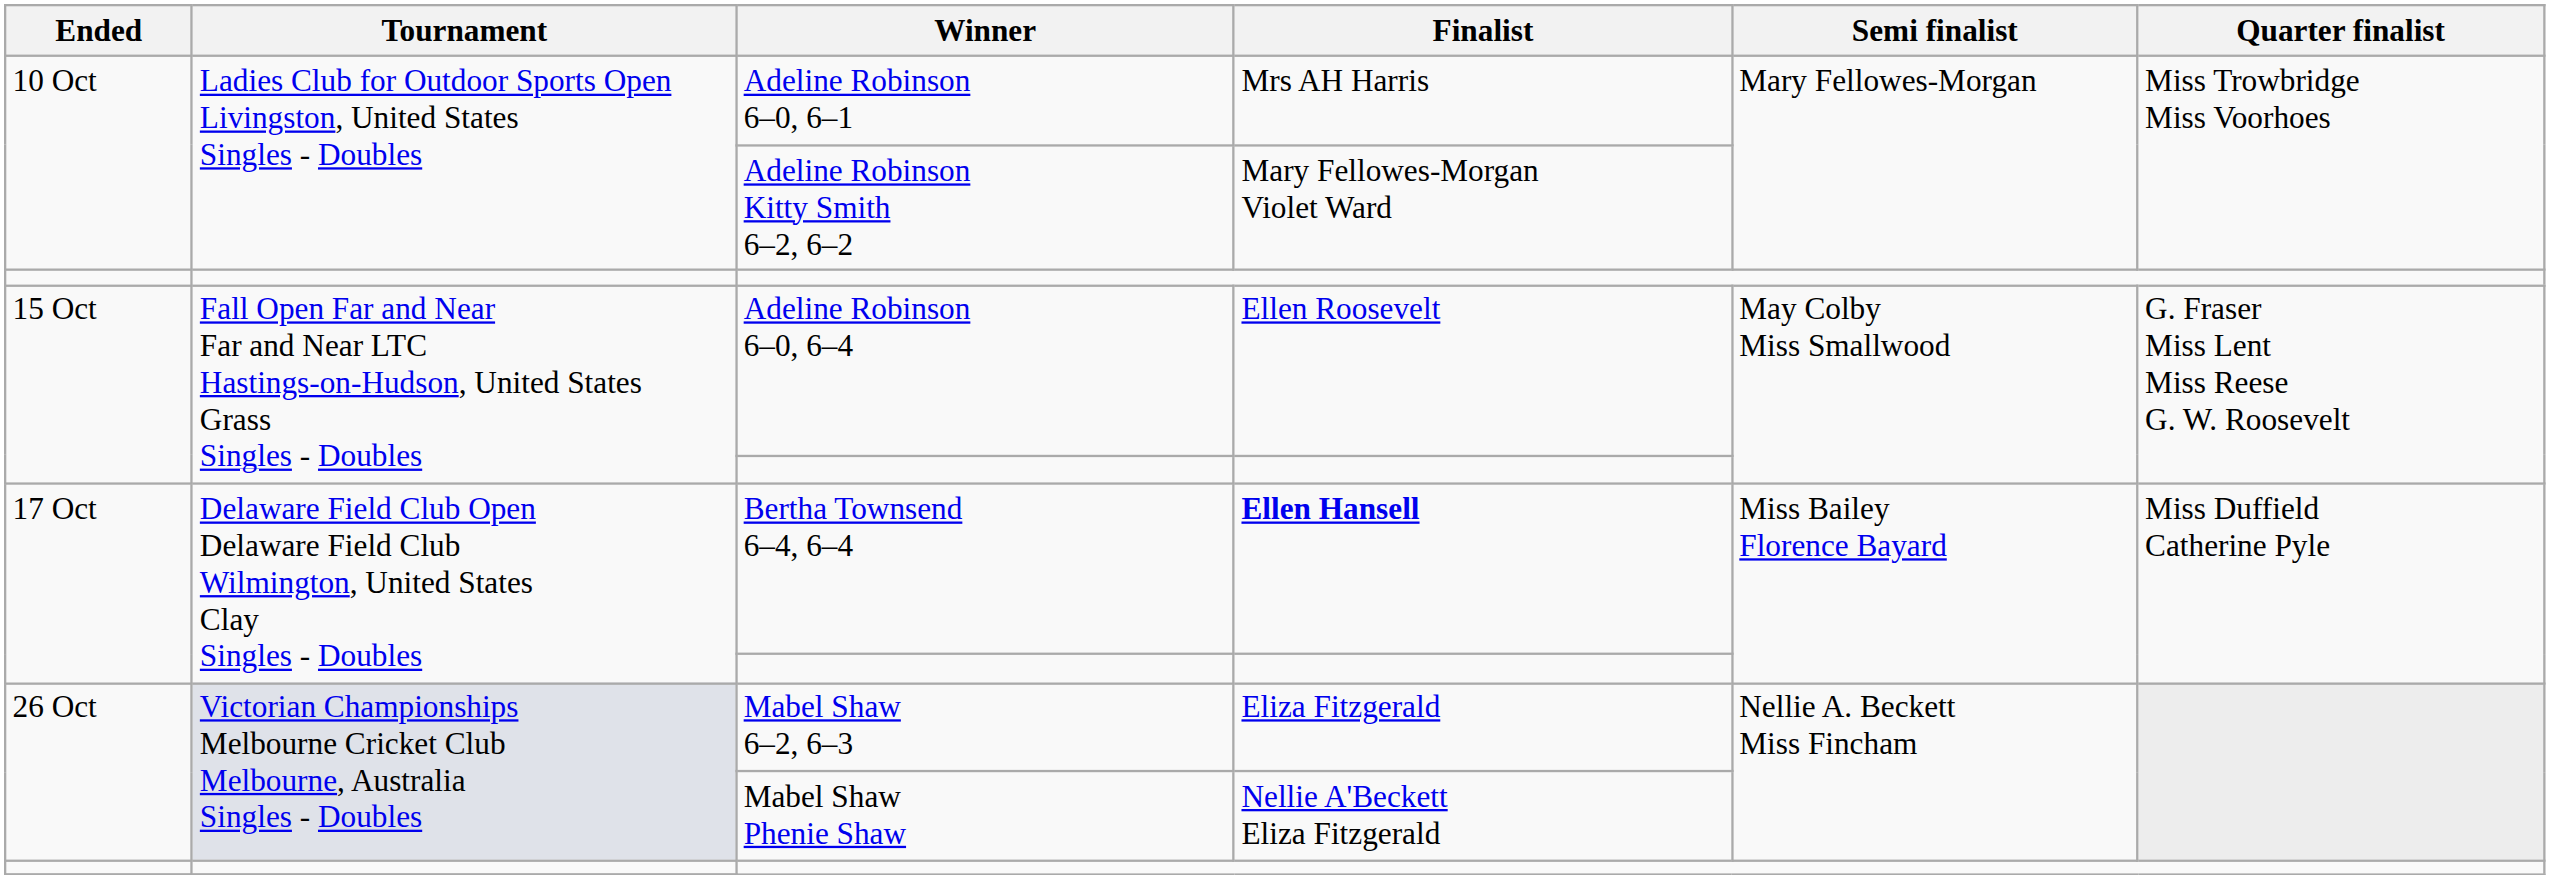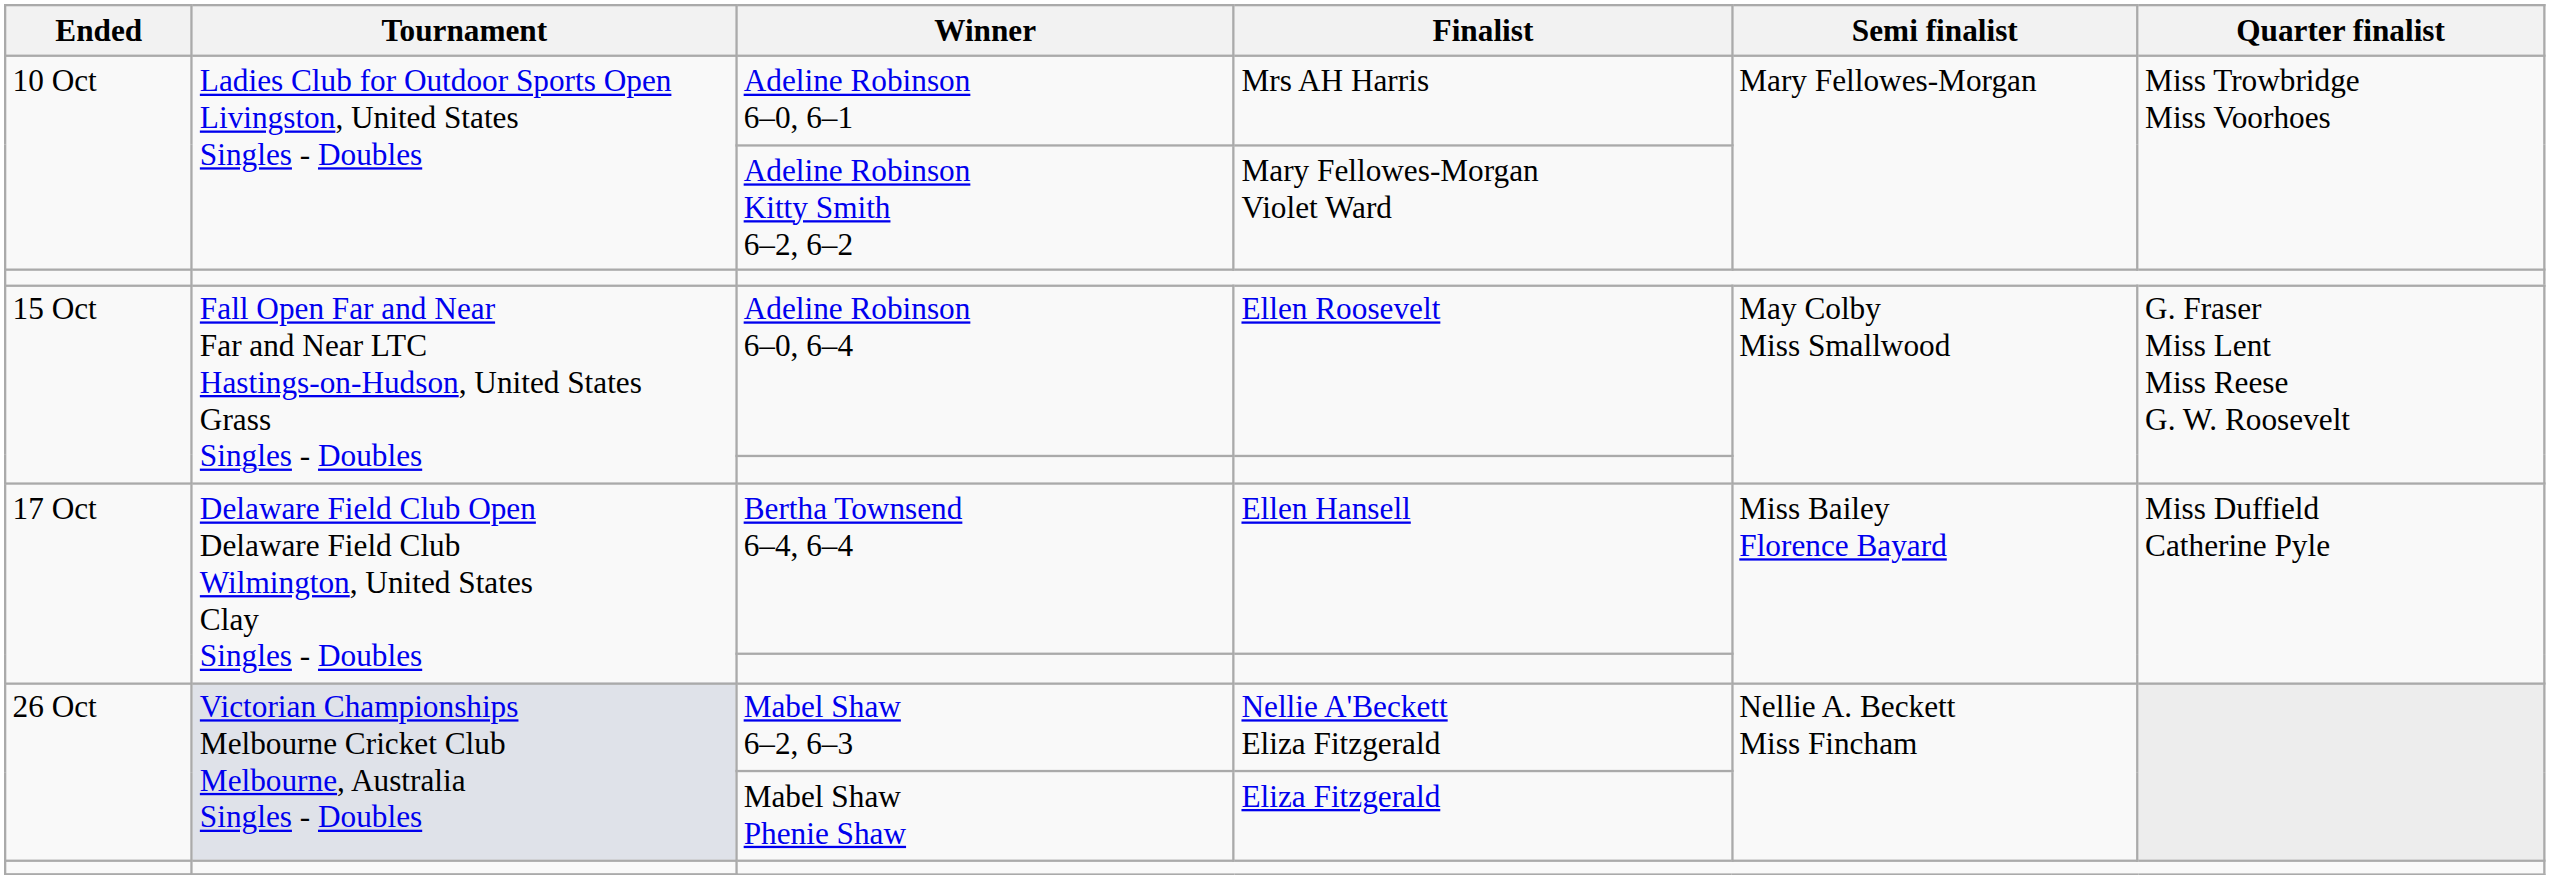 <table class="wikitable" style="font-size:85%;">
 <tr>
 <th width="75">Ended</th>
 <th width="230">Tournament</th>
 <th width="210">Winner</th>
 <th width="210">Finalist</th>
 <th width="170">Semi finalist</th>
 <th width="170">Quarter finalist</th>
 </tr>
 <tr valign=top>
 <td rowspan=2>10 Oct</td>
 <td rowspan=2><a href='#'>Ladies Club for Outdoor Sports Open</a><br><a href='#'>Livingston</a>, United States<br><a href='#'>Singles</a> - <a href='#'>Doubles</a></td>
 <td> <a href='#'>Adeline Robinson</a><br>6–0, 6–1</td>
 <td> Mrs AH Harris</td>
 <td rowspan=2> Mary Fellowes-Morgan<br></td>
 <td rowspan=2> Miss Trowbridge<br> Miss Voorhoes</td>
 </tr>
 <tr valign=top>
 <td> <a href='#'>Adeline Robinson</a><br> <a href='#'>Kitty Smith</a><br>6–2, 6–2</td>
 <td> Mary Fellowes-Morgan<br> Violet Ward</td>
 </tr>
 <tr valign=top>
 <td></td>
 <td></td>
 </tr>
 <tr valign=top>
 <td rowspan=2>15 Oct</td>
 <td rowspan=2><a href='#'>Fall Open Far and Near</a><br>Far and Near LTC<br><a href='#'>Hastings-on-Hudson</a>, United States<br>Grass<br><a href='#'>Singles</a> - <a href='#'>Doubles</a></td>
 <td> <a href='#'>Adeline Robinson</a><br>6–0, 6–4</td>
 <td> <a href='#'>Ellen Roosevelt</a></td>
 <td rowspan=2> May Colby <br> Miss Smallwood</td>
 <td rowspan=2> G. Fraser<br>  Miss Lent<br>  Miss Reese<br> G. W. Roosevelt</td>
 </tr>
 <tr valign=top>
 <td></td>
 <td></td>
 </tr>
 <tr valign=top>
 <td rowspan=2>17 Oct</td>
 <td rowspan=2><a href='#'>Delaware Field Club Open</a><br>Delaware Field Club<br><a href='#'>Wilmington</a>, United States<br>Clay<br><a href='#'>Singles</a> - <a href='#'>Doubles</a></td>
 <td> <a href='#'>Bertha Townsend</a><br>6–4, 6–4</td>
-<td><strong> <a href='#'>Ellen Hansell</a></strong></td>
+<td> <a href='#'>Ellen Hansell</a></td>
 <td rowspan=2> Miss Bailey <br> <a href='#'>Florence Bayard</a></td>
 <td rowspan=2> Miss Duffield <br> Catherine Pyle</td>
 </tr>
 <tr valign=top>
 <td></td>
 <td></td>
 </tr>
 <tr valign=top>
 <td rowspan=2>26 Oct</td>
 <td style="background:#dfe2e9" rowspan=2><a href='#'>Victorian Championships</a><br>Melbourne Cricket Club<br><a href='#'>Melbourne</a>, Australia<br><a href='#'>Singles</a> - <a href='#'>Doubles</a></td>
 <td>  <a href='#'>Mabel Shaw</a><br>6–2, 6–3</td>
-<td> <a href='#'>Eliza Fitzgerald</a></td>
+<td> <a href='#'>Nellie A'Beckett</a><br> Eliza Fitzgerald</td>
 <td rowspan=2>  Nellie A. Beckett<br>   Miss Fincham</td>
 <td style="background:#ededed;" rowspan=2></td>
 </tr>
 <tr valign=top>
 <td> Mabel Shaw<br> <a href='#'>Phenie Shaw</a><br></td>
-<td> <a href='#'>Nellie A'Beckett</a><br> Eliza Fitzgerald</td>
+<td> <a href='#'>Eliza Fitzgerald</a></td>
 </tr>
 <tr valign=top>
 <td></td>
 <td></td>
 </tr>
 <tr valign=top>
 </tr>
 </table>
